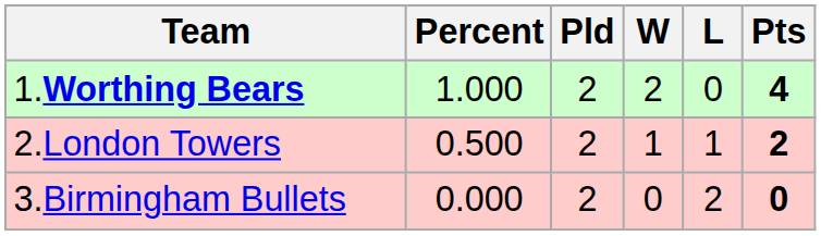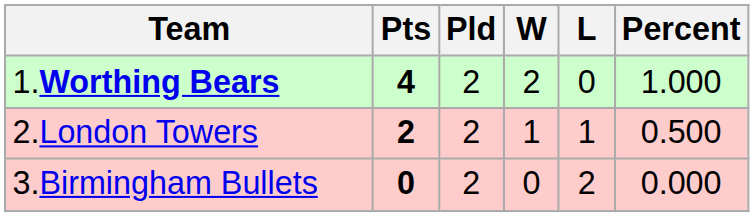 <table class="wikitable" style="text-align: center;">
 <tr>
 <th width="175">Team</th>
-<th width="20" abbr="Percentage">Percent</th>
+<th width="20" abbr="Points">Pts</th>
 <th width="20" abbr="Played">Pld</th>
 <th width="20" abbr="Won">W</th>
 <th width="20" abbr="Lost">L</th>
-<th width="20" abbr="Points">Pts</th>
+<th width="20" abbr="Percentage">Percent</th>
 </tr>
 <tr style="background: #ccffcc;">
 <td style="text-align:left;">1.<strong><a href='#'>Worthing Bears</a></strong></td>
-<td>1.000</td>
+<td><strong>4</strong></td>
 <td>2</td>
 <td>2</td>
 <td>0</td>
-<td><strong>4</strong></td>
+<td>1.000</td>
 </tr>
 <tr style="background: #ffcccc;">
 <td style="text-align:left;">2.<a href='#'>London Towers</a></td>
-<td>0.500</td>
+<td><strong>2</strong></td>
 <td>2</td>
 <td>1</td>
 <td>1</td>
-<td><strong>2</strong></td>
+<td>0.500</td>
 </tr>
 <tr style="background: #ffcccc;">
 <td style="text-align:left;">3.<a href='#'>Birmingham Bullets</a></td>
-<td>0.000</td>
+<td><strong>0</strong></td>
 <td>2</td>
 <td>0</td>
 <td>2</td>
-<td><strong>0</strong></td>
+<td>0.000</td>
 </tr>
 </table>
